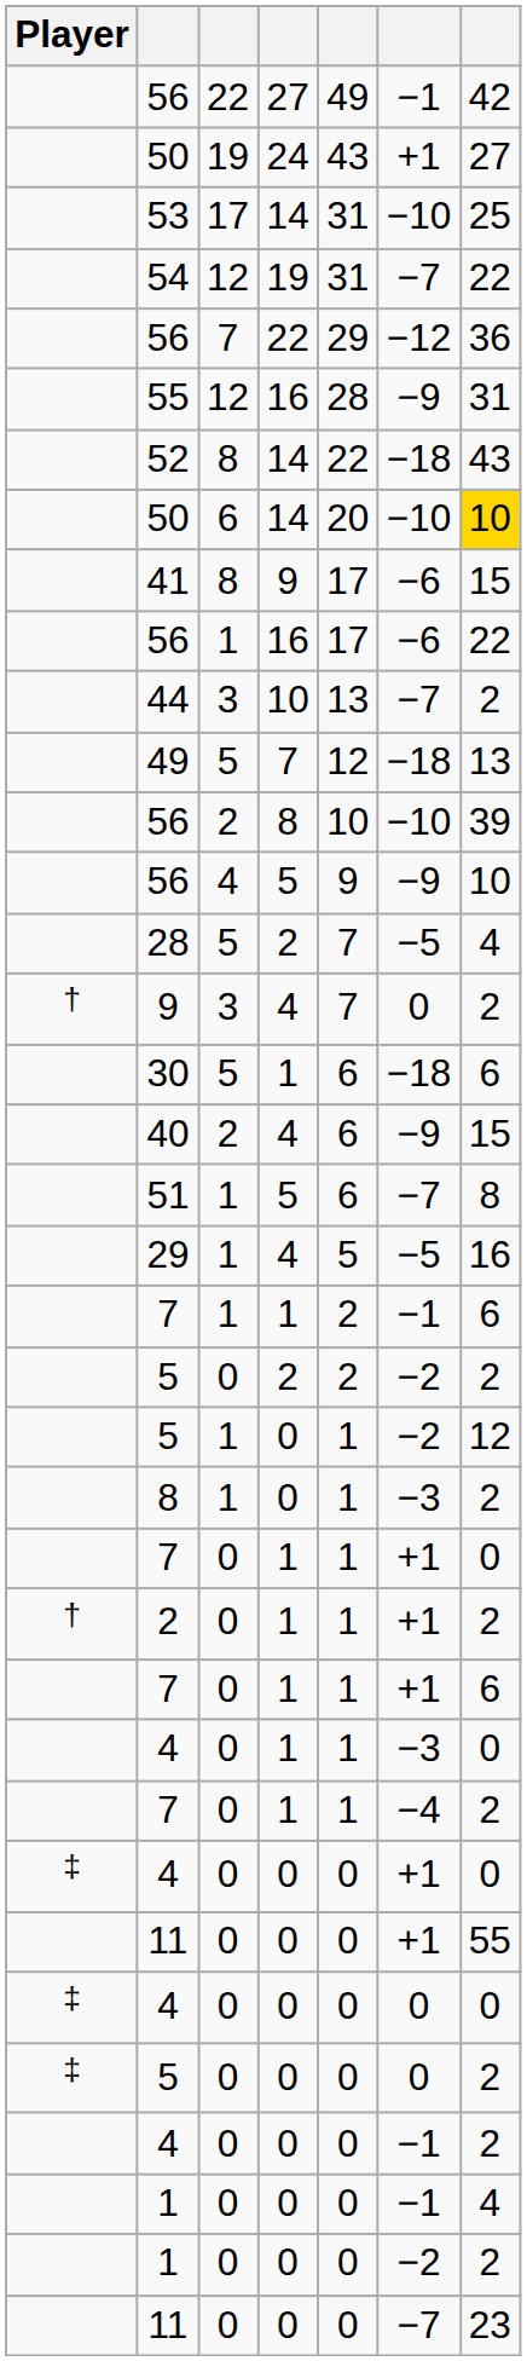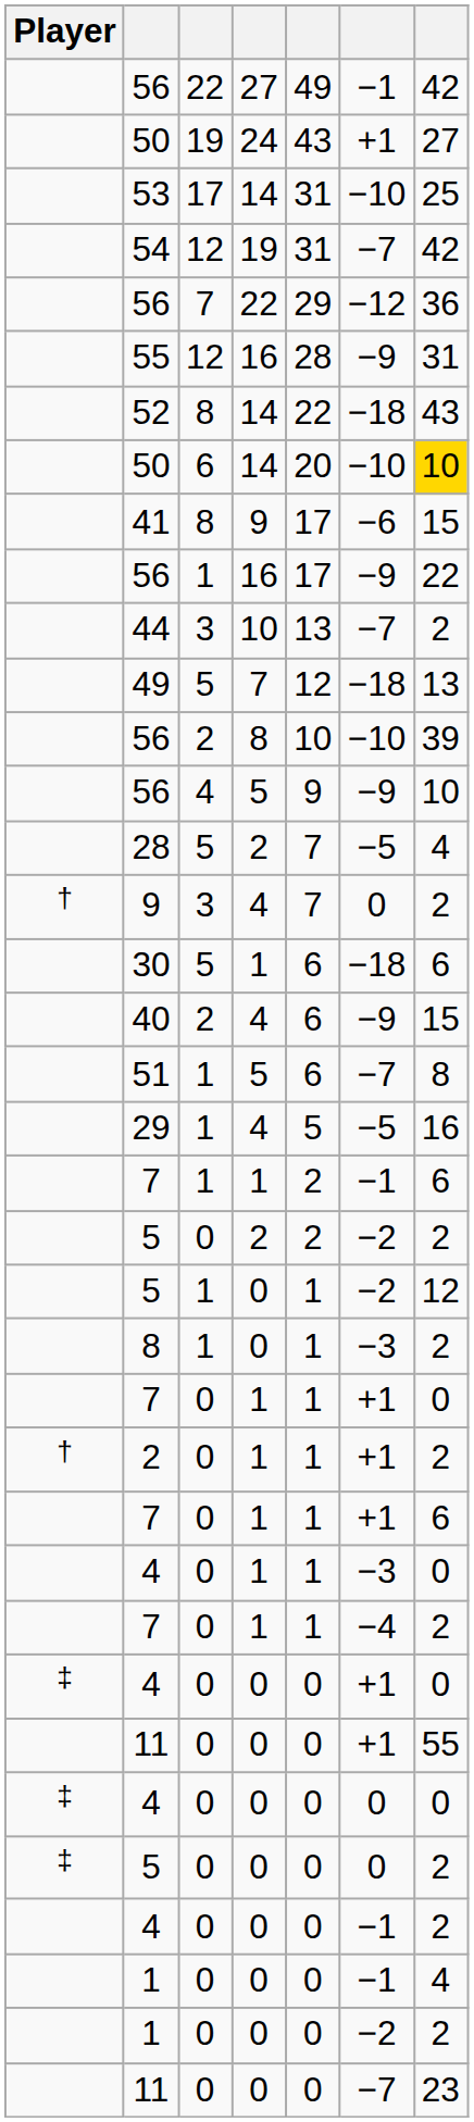 <table class="wikitable sortable" style="text-align:center;">
 <tr>
 <th>Player</th>
 <th></th>
 <th></th>
 <th></th>
 <th></th>
 <th data-sort-type="number"></th>
 <th></th>
 </tr>
 <tr>
 <td></td>
 <td>56</td>
 <td>22</td>
 <td>27</td>
 <td>49</td>
 <td>−1</td>
 <td>42</td>
 </tr>
 <tr>
 <td></td>
 <td>50</td>
 <td>19</td>
 <td>24</td>
 <td>43</td>
 <td>+1</td>
 <td>27</td>
 </tr>
 <tr>
 <td></td>
 <td>53</td>
 <td>17</td>
 <td>14</td>
 <td>31</td>
 <td>−10</td>
 <td>25</td>
 </tr>
 <tr>
 <td></td>
 <td>54</td>
 <td>12</td>
 <td>19</td>
 <td>31</td>
 <td>−7</td>
-<td>22</td>
+<td>42</td>
 </tr>
 <tr>
 <td></td>
 <td>56</td>
 <td>7</td>
 <td>22</td>
 <td>29</td>
 <td>−12</td>
 <td>36</td>
 </tr>
 <tr>
 <td></td>
 <td>55</td>
 <td>12</td>
 <td>16</td>
 <td>28</td>
 <td>−9</td>
 <td>31</td>
 </tr>
 <tr>
 <td></td>
 <td>52</td>
 <td>8</td>
 <td>14</td>
 <td>22</td>
 <td>−18</td>
 <td>43</td>
 </tr>
 <tr>
 <td></td>
 <td>50</td>
 <td>6</td>
 <td>14</td>
 <td>20</td>
 <td>−10</td>
 <td style="background: gold;">10</td>
 </tr>
 <tr>
 <td></td>
 <td>41</td>
 <td>8</td>
 <td>9</td>
 <td>17</td>
 <td>−6</td>
 <td>15</td>
 </tr>
 <tr>
 <td></td>
 <td>56</td>
 <td>1</td>
 <td>16</td>
 <td>17</td>
-<td>−6</td>
+<td>−9</td>
 <td>22</td>
 </tr>
 <tr>
 <td></td>
 <td>44</td>
 <td>3</td>
 <td>10</td>
 <td>13</td>
 <td>−7</td>
 <td>2</td>
 </tr>
 <tr>
 <td></td>
 <td>49</td>
 <td>5</td>
 <td>7</td>
 <td>12</td>
 <td>−18</td>
 <td>13</td>
 </tr>
 <tr>
 <td></td>
 <td>56</td>
 <td>2</td>
 <td>8</td>
 <td>10</td>
 <td>−10</td>
 <td>39</td>
 </tr>
 <tr>
 <td></td>
 <td>56</td>
 <td>4</td>
 <td>5</td>
 <td>9</td>
 <td>−9</td>
 <td>10</td>
 </tr>
 <tr>
 <td></td>
 <td>28</td>
 <td>5</td>
 <td>2</td>
 <td>7</td>
 <td>−5</td>
 <td>4</td>
 </tr>
 <tr>
 <td><sup>†</sup></td>
 <td>9</td>
 <td>3</td>
 <td>4</td>
 <td>7</td>
 <td>0</td>
 <td>2</td>
 </tr>
 <tr>
 <td></td>
 <td>30</td>
 <td>5</td>
 <td>1</td>
 <td>6</td>
 <td>−18</td>
 <td>6</td>
 </tr>
 <tr>
 <td></td>
 <td>40</td>
 <td>2</td>
 <td>4</td>
 <td>6</td>
 <td>−9</td>
 <td>15</td>
 </tr>
 <tr>
 <td></td>
 <td>51</td>
 <td>1</td>
 <td>5</td>
 <td>6</td>
 <td>−7</td>
 <td>8</td>
 </tr>
 <tr>
 <td></td>
 <td>29</td>
 <td>1</td>
 <td>4</td>
 <td>5</td>
 <td>−5</td>
 <td>16</td>
 </tr>
 <tr>
 <td></td>
 <td>7</td>
 <td>1</td>
 <td>1</td>
 <td>2</td>
 <td>−1</td>
 <td>6</td>
 </tr>
 <tr>
 <td></td>
 <td>5</td>
 <td>0</td>
 <td>2</td>
 <td>2</td>
 <td>−2</td>
 <td>2</td>
 </tr>
 <tr>
 <td></td>
 <td>5</td>
 <td>1</td>
 <td>0</td>
 <td>1</td>
 <td>−2</td>
 <td>12</td>
 </tr>
 <tr>
 <td></td>
 <td>8</td>
 <td>1</td>
 <td>0</td>
 <td>1</td>
 <td>−3</td>
 <td>2</td>
 </tr>
 <tr>
 <td></td>
 <td>7</td>
 <td>0</td>
 <td>1</td>
 <td>1</td>
 <td>+1</td>
 <td>0</td>
 </tr>
 <tr>
 <td><sup>†</sup></td>
 <td>2</td>
 <td>0</td>
 <td>1</td>
 <td>1</td>
 <td>+1</td>
 <td>2</td>
 </tr>
 <tr>
 <td></td>
 <td>7</td>
 <td>0</td>
 <td>1</td>
 <td>1</td>
 <td>+1</td>
 <td>6</td>
 </tr>
 <tr>
 <td></td>
 <td>4</td>
 <td>0</td>
 <td>1</td>
 <td>1</td>
 <td>−3</td>
 <td>0</td>
 </tr>
 <tr>
 <td></td>
 <td>7</td>
 <td>0</td>
 <td>1</td>
 <td>1</td>
 <td>−4</td>
 <td>2</td>
 </tr>
 <tr>
 <td><sup>‡</sup></td>
 <td>4</td>
 <td>0</td>
 <td>0</td>
 <td>0</td>
 <td>+1</td>
 <td>0</td>
 </tr>
 <tr>
 <td></td>
 <td>11</td>
 <td>0</td>
 <td>0</td>
 <td>0</td>
 <td>+1</td>
 <td>55</td>
 </tr>
 <tr>
 <td><sup>‡</sup></td>
 <td>4</td>
 <td>0</td>
 <td>0</td>
 <td>0</td>
 <td>0</td>
 <td>0</td>
 </tr>
 <tr>
 <td><sup>‡</sup></td>
 <td>5</td>
 <td>0</td>
 <td>0</td>
 <td>0</td>
 <td>0</td>
 <td>2</td>
 </tr>
 <tr>
 <td></td>
 <td>4</td>
 <td>0</td>
 <td>0</td>
 <td>0</td>
 <td>−1</td>
 <td>2</td>
 </tr>
 <tr>
 <td></td>
 <td>1</td>
 <td>0</td>
 <td>0</td>
 <td>0</td>
 <td>−1</td>
 <td>4</td>
 </tr>
 <tr>
 <td></td>
 <td>1</td>
 <td>0</td>
 <td>0</td>
 <td>0</td>
 <td>−2</td>
 <td>2</td>
 </tr>
 <tr>
 <td></td>
 <td>11</td>
 <td>0</td>
 <td>0</td>
 <td>0</td>
 <td>−7</td>
 <td>23</td>
 </tr>
 </table>
